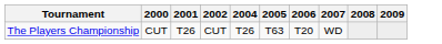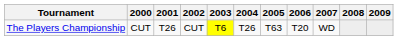 <table class="wikitable" style="font-size:95%;text-align:center;">
 <tr>
 <th>Tournament</th>
 <th>2000</th>
 <th>2001</th>
 <th>2002</th>
+<th>2003</th>
 <th>2004</th>
 <th>2005</th>
 <th>2006</th>
 <th>2007</th>
 <th>2008</th>
 <th>2009</th>
 </tr>
 <tr>
 <td align=left><a href='#'>The Players Championship</a></td>
 <td>CUT</td>
 <td>T26</td>
 <td>CUT</td>
+<td style="background:yellow;">T6</td>
 <td>T26</td>
 <td>T63</td>
 <td>T20</td>
 <td>WD</td>
 <td style="background:#eeeeee;"></td>
 <td style="background:#eeeeee;"></td>
 </tr>
 </table>
